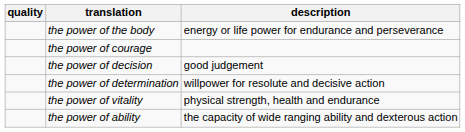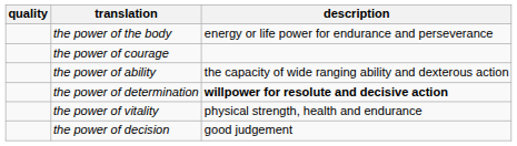 <table class="wikitable" style="margin:1em auto;">
 <tr>
 <th>quality</th>
 <th>translation</th>
 <th>description</th>
 </tr>
 <tr>
 <td align="right"></td>
 <td><em>the power of the body</em></td>
 <td>energy or life power for endurance and perseverance</td>
 </tr>
 <tr>
 <td align="right"></td>
 <td><em>the power of courage</em></td>
 <td></td>
 </tr>
 <tr>
 <td align="right"></td>
-<td><em>the power of decision</em></td>
-<td>good judgement</td>
+<td><em>the power of ability</em></td>
+<td>the capacity of wide ranging ability and dexterous action</td>
 </tr>
 <tr>
 <td align="right"></td>
 <td><em>the power of determination</em></td>
-<td>willpower for resolute and decisive action</td>
+<td><strong>willpower for resolute and decisive action</strong></td>
 </tr>
 <tr>
 <td align="right"></td>
 <td><em>the power of vitality</em></td>
 <td>physical strength, health and endurance</td>
 </tr>
 <tr>
 <td align="right"></td>
-<td><em>the power of ability</em></td>
-<td>the capacity of wide ranging ability and dexterous action</td>
+<td><em>the power of decision</em></td>
+<td>good judgement</td>
 </tr>
 </table>
